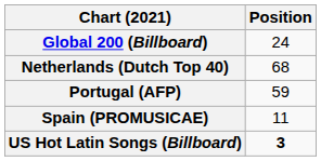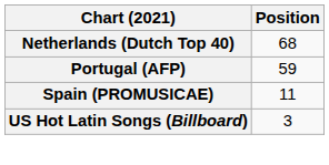 <table class="wikitable sortable plainrowheaders" style="text-align:center">
 <tr>
 <th scope="col">Chart (2021)</th>
 <th scope="col">Position</th>
-</tr>
-<tr>
-<th scope="row"><a href='#'>Global 200</a> (<em>Billboard</em>)</th>
-<td>24</td>
 </tr>
 <tr>
 <th scope="row">Netherlands (Dutch Top 40)</th>
 <td>68</td>
 </tr>
 <tr>
 <th scope="row">Portugal (AFP)</th>
 <td>59</td>
 </tr>
 <tr>
 <th scope="row">Spain (PROMUSICAE)</th>
 <td>11</td>
 </tr>
 <tr>
 <th scope="row">US Hot Latin Songs (<em>Billboard</em>)</th>
-<td><strong>3</strong></td>
+<td>3</td>
 </tr>
 </table>
